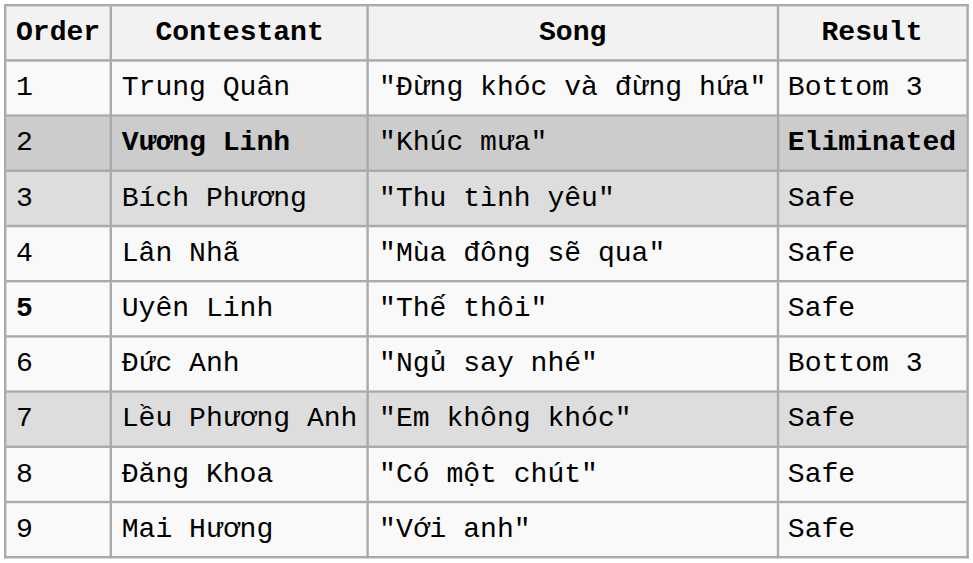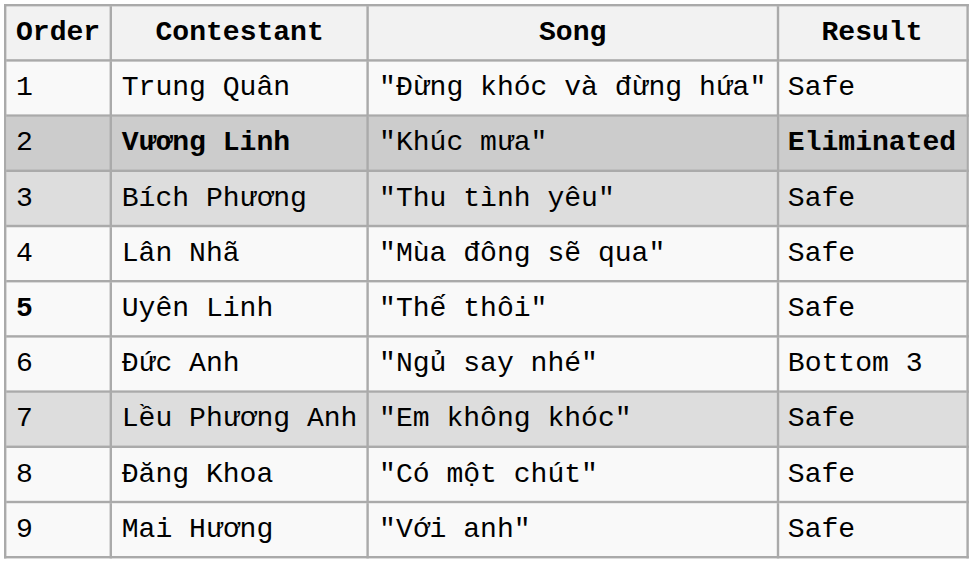 <table border="8" cellpadding="4" cellspacing="0" style="margin:  1em 1em 1em 0; background: #f9f9f9; border: 1px #aaa  solid; border-collapse: collapse; font-size: 90%;">
 <tr bgcolor="#f2f2f2">
 <th>Order</th>
 <th>Contestant</th>
 <th>Song</th>
 <th>Result</th>
 </tr>
 <tr>
 <td>1</td>
 <td>Trung Quân</td>
 <td>"Đừng khóc và đừng hứa"</td>
-<td>Bottom 3</td>
+<td>Safe</td>
 </tr>
 <tr bgcolor="#CCCCCC">
 <td>2</td>
 <td><strong>Vương Linh</strong></td>
 <td>"Khúc mưa"</td>
 <td><strong>Eliminated</strong></td>
 </tr>
 <tr bgcolor="DDDDDD">
 <td>3</td>
 <td>Bích Phương</td>
 <td>"Thu tình yêu"</td>
 <td>Safe</td>
 </tr>
 <tr>
 <td>4</td>
 <td>Lân Nhã</td>
 <td>"Mùa đông sẽ qua"</td>
 <td>Safe</td>
 </tr>
 <tr>
 <td><strong>5</strong></td>
 <td>Uyên Linh</td>
 <td>"Thế thôi"</td>
 <td>Safe</td>
 </tr>
 <tr>
 <td>6</td>
 <td>Đức Anh</td>
 <td>"Ngủ say nhé"</td>
 <td>Bottom 3</td>
 </tr>
 <tr bgcolor="DDDDDD">
 <td>7</td>
 <td>Lều Phương Anh</td>
 <td>"Em không khóc"</td>
 <td>Safe</td>
 </tr>
 <tr>
 <td>8</td>
 <td>Đăng Khoa</td>
 <td>"Có một chút"</td>
 <td>Safe</td>
 </tr>
 <tr>
 <td>9</td>
 <td>Mai Hương</td>
 <td>"Với anh"</td>
 <td>Safe</td>
 </tr>
 </table>
